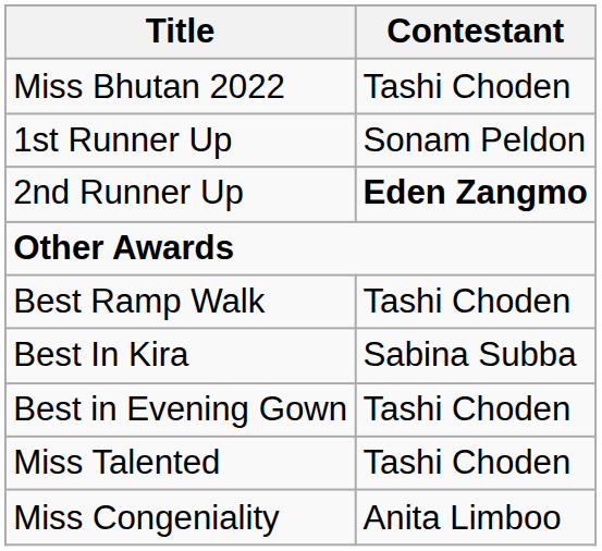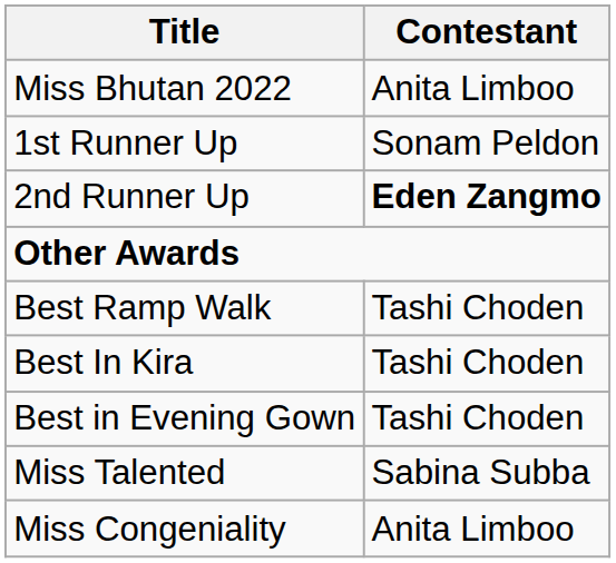 <table class="wikitable">
 <tr>
 <th>Title</th>
 <th>Contestant</th>
 </tr>
 <tr>
 <td>Miss Bhutan 2022</td>
-<td>Tashi Choden</td>
+<td>Anita Limboo</td>
 </tr>
 <tr>
 <td>1st Runner Up</td>
 <td>Sonam Peldon</td>
 </tr>
 <tr>
 <td>2nd Runner Up</td>
 <td><strong>Eden Zangmo</strong></td>
 </tr>
 <tr>
 <td colspan="2"><strong>Other Awards</strong></td>
 </tr>
 <tr>
 <td>Best Ramp Walk</td>
 <td>Tashi Choden</td>
 </tr>
 <tr>
 <td>Best In Kira</td>
-<td>Sabina Subba</td>
+<td>Tashi Choden</td>
 </tr>
 <tr>
 <td>Best in Evening Gown</td>
 <td>Tashi Choden</td>
 </tr>
 <tr>
 <td>Miss Talented</td>
-<td>Tashi Choden</td>
+<td>Sabina Subba</td>
 </tr>
 <tr>
 <td>Miss Congeniality</td>
 <td>Anita Limboo</td>
 </tr>
 </table>
